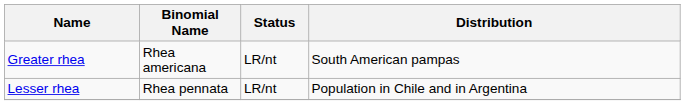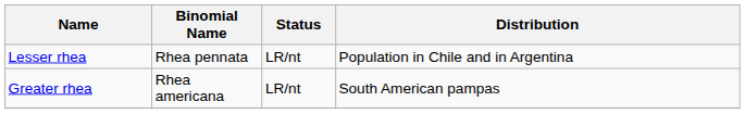 <table class="wikitable" style="width:90%">
 <tr>
 <th style="width:20%">Name</th>
 <th style="width:15%">Binomial Name</th>
 <th style="width:10%">Status</th>
 <th>Distribution</th>
 </tr>
 <tr>
+<td><a href='#'>Lesser rhea</a></td>
+<td>Rhea pennata</td>
+<td>LR/nt</td>
+<td>Population in Chile and in Argentina</td>
+</tr>
+<tr>
 <td><a href='#'>Greater rhea</a></td>
 <td>Rhea americana</td>
 <td>LR/nt</td>
 <td>South American pampas</td>
 </tr>
 <tr>
-<td><a href='#'>Lesser rhea</a></td>
-<td>Rhea pennata</td>
-<td>LR/nt</td>
-<td>Population in Chile and in Argentina</td>
-</tr>
-<tr>
 </tr>
 </table>
